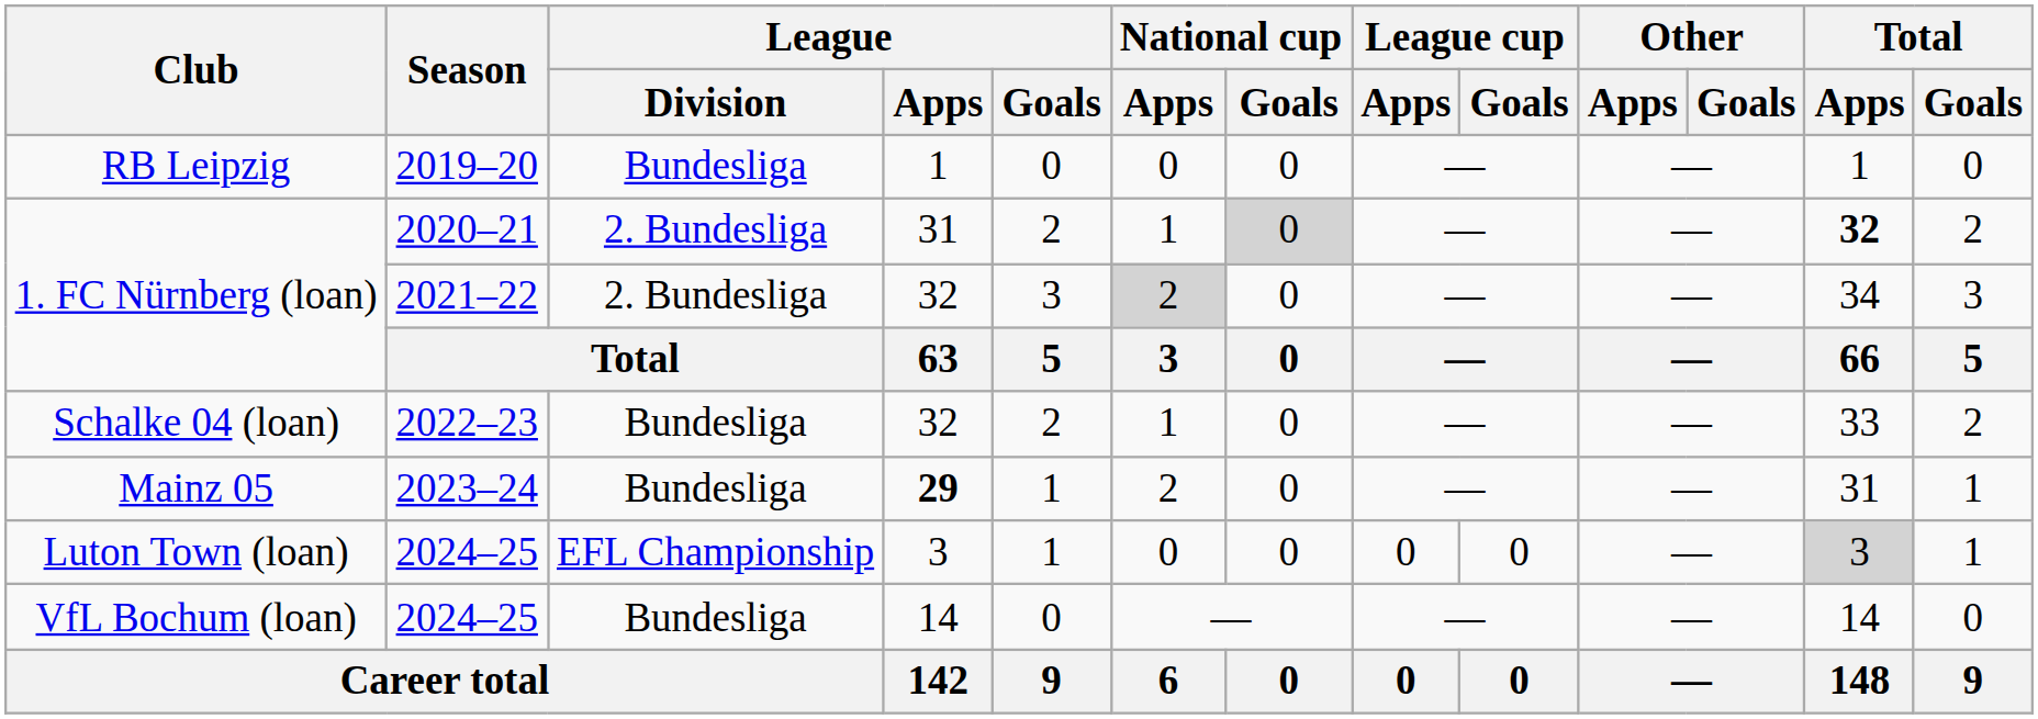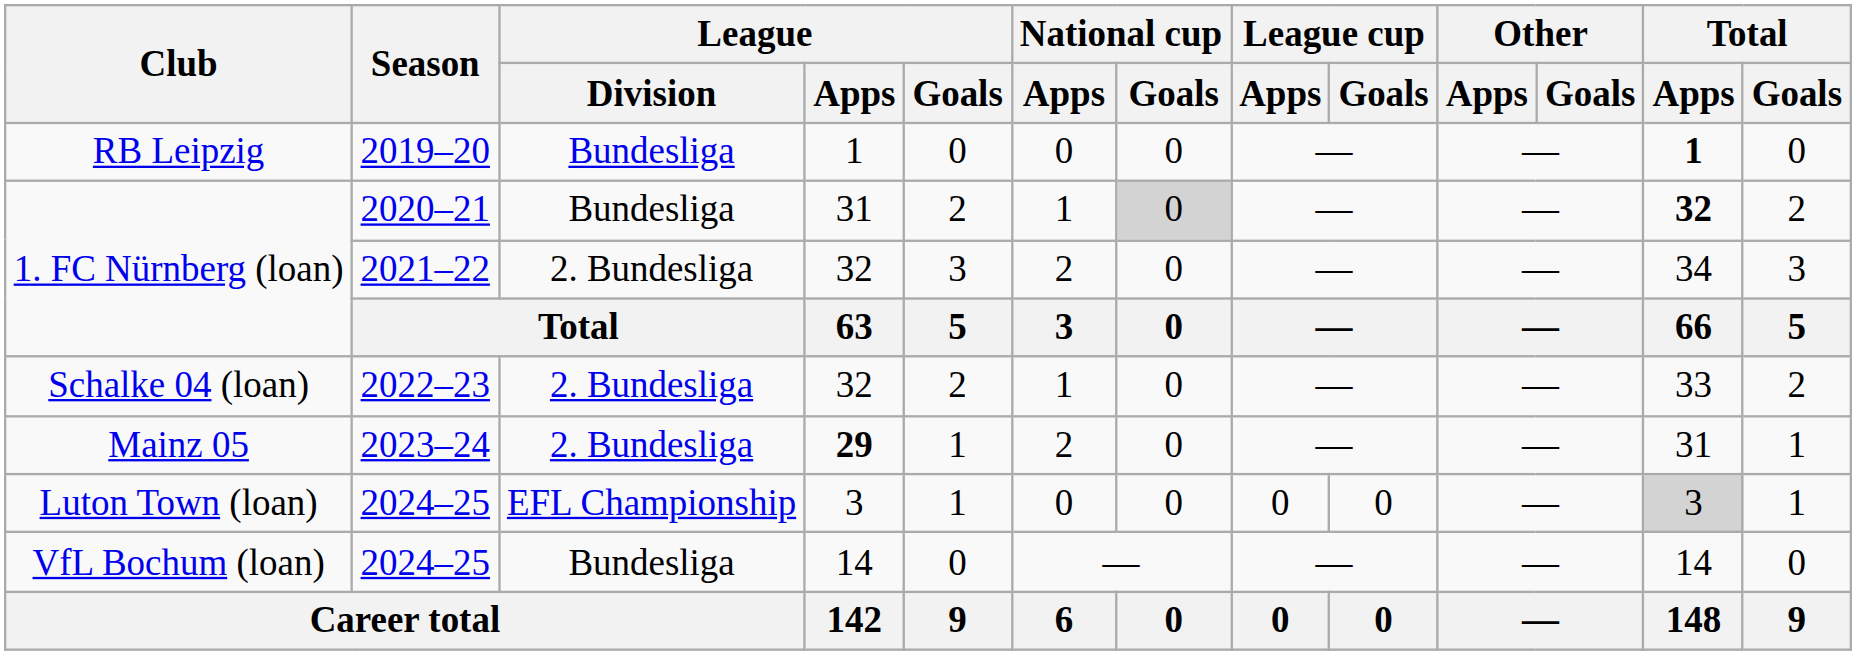 <table class="wikitable" style="text-align:center">
 <tr>
 <th rowspan="2">Club</th>
 <th rowspan="2">Season</th>
 <th colspan="3">League</th>
 <th colspan="2">National cup </th>
 <th colspan="2">League cup</th>
 <th colspan="2">Other</th>
 <th colspan="2">Total</th>
 </tr>
 <tr>
 <th>Division</th>
 <th>Apps</th>
 <th>Goals</th>
 <th>Apps</th>
 <th>Goals</th>
 <th>Apps</th>
 <th>Goals</th>
 <th>Apps</th>
 <th>Goals</th>
 <th>Apps</th>
 <th>Goals</th>
 </tr>
 <tr>
 <td><a href='#'>RB Leipzig</a></td>
 <td><a href='#'>2019–20</a></td>
 <td><a href='#'>Bundesliga</a></td>
 <td>1</td>
 <td>0</td>
 <td>0</td>
 <td>0</td>
 <td colspan="2">—</td>
 <td colspan="2">—</td>
-<td>1</td>
+<td><strong>1</strong></td>
 <td>0</td>
 </tr>
 <tr>
 <td rowspan="3"><a href='#'>1. FC Nürnberg</a> (loan)</td>
 <td><a href='#'>2020–21</a></td>
-<td><a href='#'>2. Bundesliga</a></td>
+<td>Bundesliga</td>
 <td>31</td>
 <td>2</td>
 <td>1</td>
 <td style="background: lightgrey;">0</td>
 <td colspan="2">—</td>
 <td colspan="2">—</td>
 <td><strong>32</strong></td>
 <td>2</td>
 </tr>
 <tr>
 <td><a href='#'>2021–22</a></td>
 <td>2. Bundesliga</td>
 <td>32</td>
 <td>3</td>
-<td style="background: lightgrey;">2</td>
+<td>2</td>
 <td>0</td>
 <td colspan="2">—</td>
 <td colspan="2">—</td>
 <td>34</td>
 <td>3</td>
 </tr>
 <tr>
 <th colspan="2">Total</th>
 <th>63</th>
 <th>5</th>
 <th>3</th>
 <th>0</th>
 <th colspan="2">—</th>
 <th colspan="2">—</th>
 <th>66</th>
 <th>5</th>
 </tr>
 <tr>
 <td><a href='#'>Schalke 04</a> (loan)</td>
 <td><a href='#'>2022–23</a></td>
-<td>Bundesliga</td>
+<td><a href='#'>2. Bundesliga</a></td>
 <td>32</td>
 <td>2</td>
 <td>1</td>
 <td>0</td>
 <td colspan="2">—</td>
 <td colspan="2">—</td>
 <td>33</td>
 <td>2</td>
 </tr>
 <tr>
 <td><a href='#'>Mainz 05</a></td>
 <td><a href='#'>2023–24</a></td>
-<td>Bundesliga</td>
+<td><a href='#'>2. Bundesliga</a></td>
 <td><strong>29</strong></td>
 <td>1</td>
 <td>2</td>
 <td>0</td>
 <td colspan="2">—</td>
 <td colspan="2">—</td>
 <td>31</td>
 <td>1</td>
 </tr>
 <tr>
 <td><a href='#'>Luton Town</a> (loan)</td>
 <td><a href='#'>2024–25</a></td>
 <td><a href='#'>EFL Championship</a></td>
 <td>3</td>
 <td>1</td>
 <td>0</td>
 <td>0</td>
 <td>0</td>
 <td>0</td>
 <td colspan="2">—</td>
 <td style="background: lightgrey;">3</td>
 <td>1</td>
 </tr>
 <tr>
 <td><a href='#'>VfL Bochum</a> (loan)</td>
 <td><a href='#'>2024–25</a></td>
 <td>Bundesliga</td>
 <td>14</td>
 <td>0</td>
 <td colspan="2">—</td>
 <td colspan="2">—</td>
 <td colspan="2">—</td>
 <td>14</td>
 <td>0</td>
 </tr>
 <tr>
 <th colspan="3">Career total</th>
 <th>142</th>
 <th>9</th>
 <th>6</th>
 <th>0</th>
 <th>0</th>
 <th>0</th>
 <th colspan="2">—</th>
 <th>148</th>
 <th>9</th>
 </tr>
 </table>
